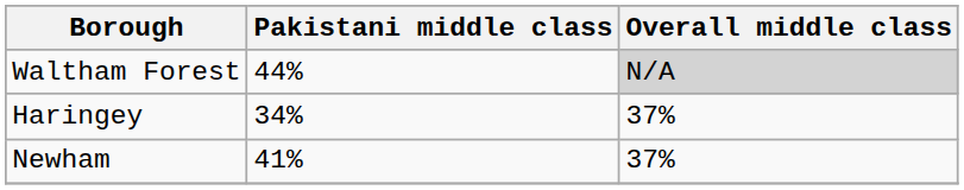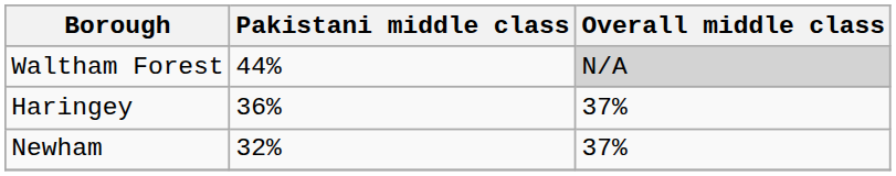 <table class="wikitable">
 <tr>
 <th>Borough</th>
 <th>Pakistani middle class</th>
 <th>Overall middle class</th>
 </tr>
 <tr>
 <td>Waltham Forest</td>
 <td>44%</td>
 <td style="background: lightgrey;">N/A</td>
 </tr>
 <tr>
 <td>Haringey</td>
-<td>34%</td>
+<td>36%</td>
 <td>37%</td>
 </tr>
 <tr>
 <td>Newham</td>
-<td>41%</td>
+<td>32%</td>
 <td>37%</td>
 </tr>
 <tr>
 </tr>
 </table>
